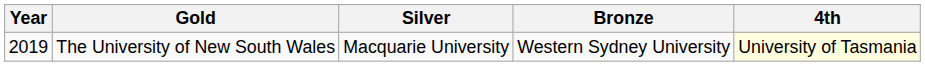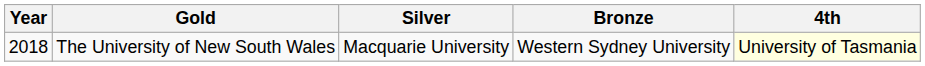 <table class="wikitable">
 <tr>
 <th>Year</th>
 <th>Gold</th>
 <th>Silver</th>
 <th>Bronze</th>
 <th>4th</th>
 </tr>
 <tr>
-<td>2019</td>
+<td>2018</td>
 <td>The University of New South Wales</td>
 <td>Macquarie University</td>
 <td>Western Sydney University</td>
 <td style="background: lightyellow;">University of Tasmania</td>
 </tr>
 </table>
